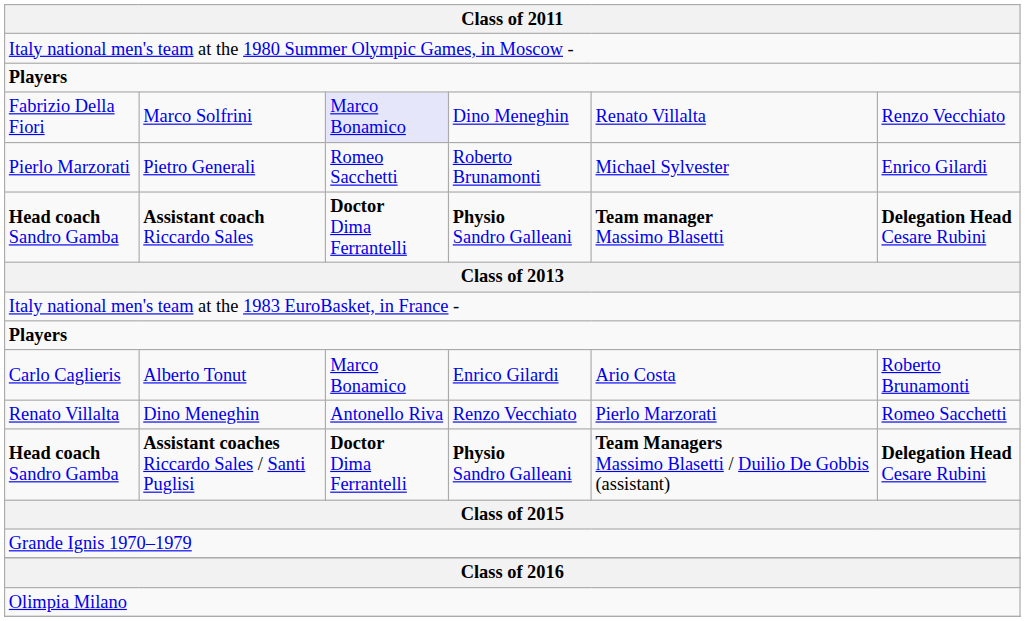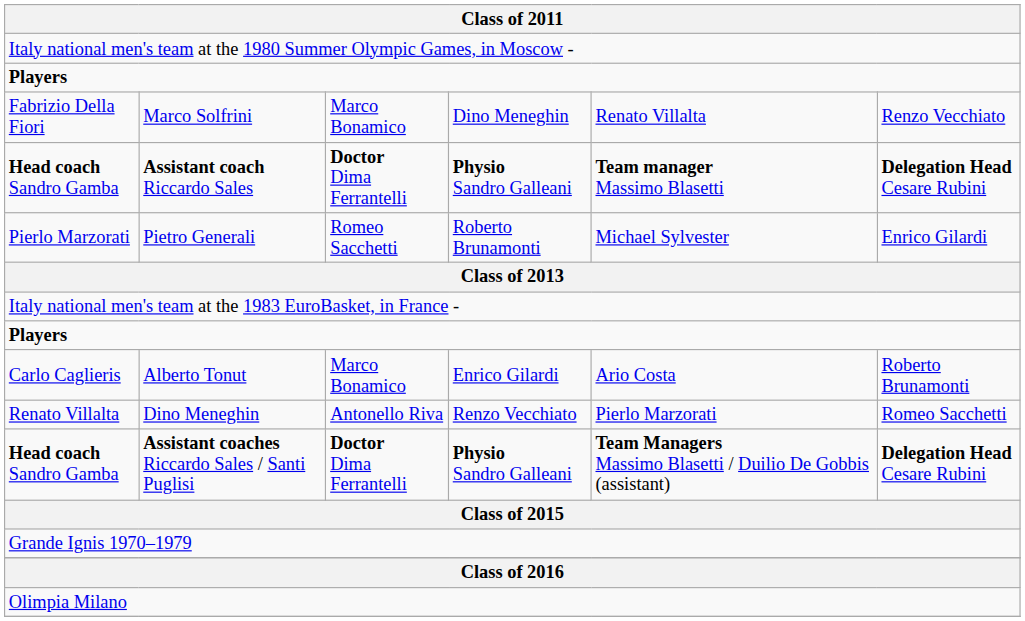 <table class="wikitable" style="width:100%">
 <tr>
 <th colspan="6">Class of 2011</th>
 </tr>
 <tr>
 <td colspan="6"> <a href='#'>Italy national men's team</a> at the <a href='#'>1980 Summer Olympic Games, in Moscow</a> - </td>
 </tr>
 <tr>
 <td colspan="6"><strong>Players</strong></td>
 </tr>
 <tr>
 <td><a href='#'>Fabrizio Della Fiori</a></td>
 <td><a href='#'>Marco Solfrini</a></td>
-<td style="background: lavender;"><a href='#'>Marco Bonamico</a></td>
+<td><a href='#'>Marco Bonamico</a></td>
 <td><a href='#'>Dino Meneghin</a></td>
 <td><a href='#'>Renato Villalta</a></td>
 <td><a href='#'>Renzo Vecchiato</a></td>
+</tr>
+<tr>
+<td><strong>Head coach</strong> <br> <a href='#'>Sandro Gamba</a></td>
+<td><strong>Assistant coach</strong> <br> <a href='#'>Riccardo Sales</a></td>
+<td><strong>Doctor</strong> <br> <a href='#'>Dima Ferrantelli</a></td>
+<td><strong>Physio</strong> <br> <a href='#'>Sandro Galleani</a></td>
+<td><strong>Team manager</strong> <br> <a href='#'>Massimo Blasetti</a></td>
+<td><strong>Delegation Head</strong> <br> <a href='#'>Cesare Rubini</a></td>
 </tr>
 <tr>
 <td><a href='#'>Pierlo Marzorati</a></td>
 <td><a href='#'>Pietro Generali</a></td>
 <td><a href='#'>Romeo Sacchetti</a></td>
 <td><a href='#'>Roberto Brunamonti</a></td>
 <td><a href='#'>Michael Sylvester</a></td>
 <td><a href='#'>Enrico Gilardi</a></td>
-</tr>
-<tr>
-<td><strong>Head coach</strong> <br> <a href='#'>Sandro Gamba</a></td>
-<td><strong>Assistant coach</strong> <br> <a href='#'>Riccardo Sales</a></td>
-<td><strong>Doctor</strong> <br> <a href='#'>Dima Ferrantelli</a></td>
-<td><strong>Physio</strong> <br> <a href='#'>Sandro Galleani</a></td>
-<td><strong>Team manager</strong> <br> <a href='#'>Massimo Blasetti</a></td>
-<td><strong>Delegation Head</strong> <br> <a href='#'>Cesare Rubini</a></td>
 </tr>
 <tr>
 <th colspan="6">Class of 2013</th>
 </tr>
 <tr>
 <td colspan="6"> <a href='#'>Italy national men's team</a> at the <a href='#'>1983 EuroBasket, in France</a> - </td>
 </tr>
 <tr>
 <td colspan="6"><strong>Players</strong></td>
 </tr>
 <tr>
 <td><a href='#'>Carlo Caglieris</a></td>
 <td><a href='#'>Alberto Tonut</a></td>
 <td><a href='#'>Marco Bonamico</a></td>
 <td><a href='#'>Enrico Gilardi</a></td>
 <td><a href='#'>Ario Costa</a></td>
 <td><a href='#'>Roberto Brunamonti</a></td>
 </tr>
 <tr>
 <td><a href='#'>Renato Villalta</a></td>
 <td><a href='#'>Dino Meneghin</a></td>
 <td><a href='#'>Antonello Riva</a></td>
 <td><a href='#'>Renzo Vecchiato</a></td>
 <td><a href='#'>Pierlo Marzorati</a></td>
 <td><a href='#'>Romeo Sacchetti</a></td>
 </tr>
 <tr>
 <td><strong>Head coach</strong> <br> <a href='#'>Sandro Gamba</a></td>
 <td><strong>Assistant coaches</strong> <br> <a href='#'>Riccardo Sales</a> / <a href='#'>Santi Puglisi</a></td>
 <td><strong>Doctor</strong> <br> <a href='#'>Dima Ferrantelli</a></td>
 <td><strong>Physio</strong> <br> <a href='#'>Sandro Galleani</a></td>
 <td><strong>Team Managers</strong> <br> <a href='#'>Massimo Blasetti</a> / <a href='#'>Duilio De Gobbis</a> (assistant)</td>
 <td><strong>Delegation Head</strong> <br> <a href='#'>Cesare Rubini</a></td>
 </tr>
 <tr>
 <th colspan="6">Class of 2015</th>
 </tr>
 <tr>
 <td colspan="6"> <a href='#'>Grande Ignis 1970–1979</a></td>
 </tr>
 <tr>
 </tr>
 <tr>
 <th colspan="6">Class of 2016</th>
 </tr>
 <tr>
 <td colspan="6"><a href='#'>Olimpia Milano</a></td>
 </tr>
 <tr>
 </tr>
 </table>
